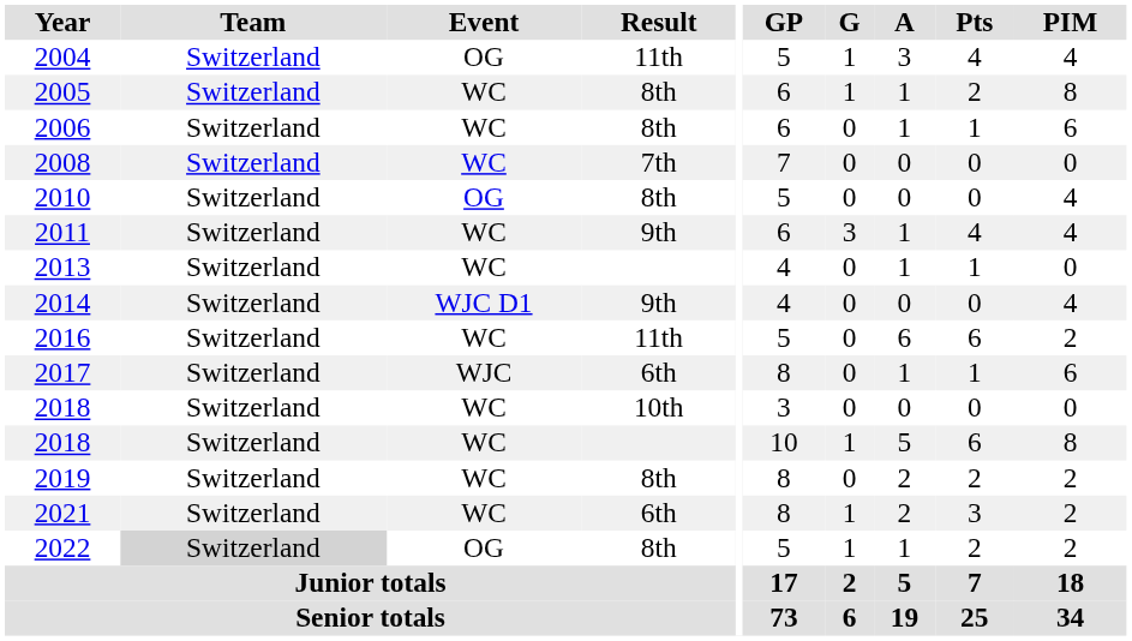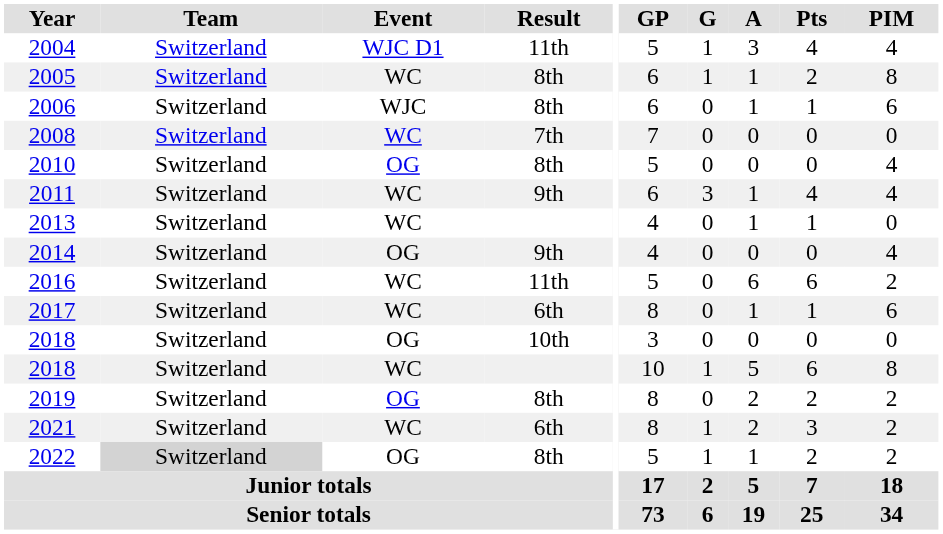 <table border="0" cellpadding="1" cellspacing="0" ID="Table3" style="text-align:center; width:40em">
 <tr ALIGN="center" bgcolor="#e0e0e0">
 <th>Year</th>
 <th>Team</th>
 <th>Event</th>
 <th>Result</th>
 <th rowspan="99" bgcolor="#ffffff"></th>
 <th>GP</th>
 <th>G</th>
 <th>A</th>
 <th>Pts</th>
 <th>PIM</th>
 </tr>
 <tr>
 <td><a href='#'>2004</a></td>
 <td><a href='#'>Switzerland</a></td>
-<td>OG</td>
+<td><a href='#'>WJC D1</a></td>
 <td>11th</td>
 <td>5</td>
 <td>1</td>
 <td>3</td>
 <td>4</td>
 <td>4</td>
 </tr>
 <tr bgcolor="#f0f0f0">
 <td><a href='#'>2005</a></td>
 <td><a href='#'>Switzerland</a></td>
 <td>WC</td>
 <td>8th</td>
 <td>6</td>
 <td>1</td>
 <td>1</td>
 <td>2</td>
 <td>8</td>
 </tr>
 <tr>
 <td><a href='#'>2006</a></td>
 <td>Switzerland</td>
-<td>WC</td>
+<td>WJC</td>
 <td>8th</td>
 <td>6</td>
 <td>0</td>
 <td>1</td>
 <td>1</td>
 <td>6</td>
 </tr>
 <tr bgcolor="#f0f0f0">
 <td><a href='#'>2008</a></td>
 <td><a href='#'>Switzerland</a></td>
 <td><a href='#'>WC</a></td>
 <td>7th</td>
 <td>7</td>
 <td>0</td>
 <td>0</td>
 <td>0</td>
 <td>0</td>
 </tr>
 <tr>
 <td><a href='#'>2010</a></td>
 <td>Switzerland</td>
 <td><a href='#'>OG</a></td>
 <td>8th</td>
 <td>5</td>
 <td>0</td>
 <td>0</td>
 <td>0</td>
 <td>4</td>
 </tr>
 <tr bgcolor="#f0f0f0">
 <td><a href='#'>2011</a></td>
 <td>Switzerland</td>
 <td>WC</td>
 <td>9th</td>
 <td>6</td>
 <td>3</td>
 <td>1</td>
 <td>4</td>
 <td>4</td>
 </tr>
 <tr>
 <td><a href='#'>2013</a></td>
 <td>Switzerland</td>
 <td>WC</td>
 <td></td>
 <td>4</td>
 <td>0</td>
 <td>1</td>
 <td>1</td>
 <td>0</td>
 </tr>
 <tr bgcolor="#f0f0f0">
 <td><a href='#'>2014</a></td>
 <td>Switzerland</td>
-<td><a href='#'>WJC D1</a></td>
+<td>OG</td>
 <td>9th</td>
 <td>4</td>
 <td>0</td>
 <td>0</td>
 <td>0</td>
 <td>4</td>
 </tr>
 <tr>
 <td><a href='#'>2016</a></td>
 <td>Switzerland</td>
 <td>WC</td>
 <td>11th</td>
 <td>5</td>
 <td>0</td>
 <td>6</td>
 <td>6</td>
 <td>2</td>
 </tr>
 <tr bgcolor="#f0f0f0">
 <td><a href='#'>2017</a></td>
 <td>Switzerland</td>
-<td>WJC</td>
+<td>WC</td>
 <td>6th</td>
 <td>8</td>
 <td>0</td>
 <td>1</td>
 <td>1</td>
 <td>6</td>
 </tr>
 <tr>
 <td><a href='#'>2018</a></td>
 <td>Switzerland</td>
-<td>WC</td>
+<td>OG</td>
 <td>10th</td>
 <td>3</td>
 <td>0</td>
 <td>0</td>
 <td>0</td>
 <td>0</td>
 </tr>
 <tr bgcolor="#f0f0f0">
 <td><a href='#'>2018</a></td>
 <td>Switzerland</td>
 <td>WC</td>
 <td></td>
 <td>10</td>
 <td>1</td>
 <td>5</td>
 <td>6</td>
 <td>8</td>
 </tr>
 <tr>
 <td><a href='#'>2019</a></td>
 <td>Switzerland</td>
-<td>WC</td>
+<td><a href='#'>OG</a></td>
 <td>8th</td>
 <td>8</td>
 <td>0</td>
 <td>2</td>
 <td>2</td>
 <td>2</td>
 </tr>
 <tr bgcolor="#f0f0f0">
 <td><a href='#'>2021</a></td>
 <td>Switzerland</td>
 <td>WC</td>
 <td>6th</td>
 <td>8</td>
 <td>1</td>
 <td>2</td>
 <td>3</td>
 <td>2</td>
 </tr>
 <tr>
 <td><a href='#'>2022</a></td>
 <td style="background: lightgrey;">Switzerland</td>
 <td>OG</td>
 <td>8th</td>
 <td>5</td>
 <td>1</td>
 <td>1</td>
 <td>2</td>
 <td>2</td>
 </tr>
 <tr bgcolor="#e0e0e0">
 <th colspan=4>Junior totals</th>
 <th>17</th>
 <th>2</th>
 <th>5</th>
 <th>7</th>
 <th>18</th>
 </tr>
 <tr bgcolor="#e0e0e0">
 <th colspan=4>Senior totals</th>
 <th>73</th>
 <th>6</th>
 <th>19</th>
 <th>25</th>
 <th>34</th>
 </tr>
 </table>
